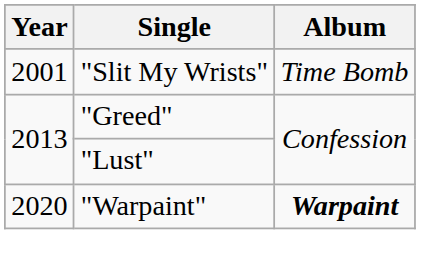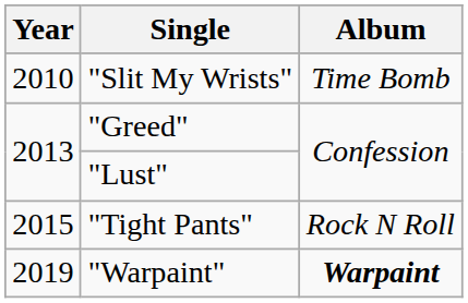 <table class="wikitable" style="text-align:center;">
 <tr>
 <th>Year</th>
 <th>Single</th>
 <th>Album</th>
 </tr>
 <tr>
-<td align="left">2001</td>
+<td align="left">2010</td>
 <td align="left">"Slit My Wrists"</td>
 <td><em>Time Bomb</em></td>
 </tr>
 <tr>
 <td align="left" rowspan=2>2013</td>
 <td align="left">"Greed"</td>
 <td rowspan=2><em>Confession</em></td>
 </tr>
 <tr>
 <td align="left">"Lust"</td>
 </tr>
 <tr>
-<td>2020</td>
+<td>2015</td>
+<td align="left">"Tight Pants"</td>
+<td><em>Rock N Roll</em></td>
+</tr>
+<tr>
+<td>2019</td>
 <td align="left">"Warpaint"</td>
 <td><strong><em>Warpaint</em></strong></td>
 </tr>
 </table>
